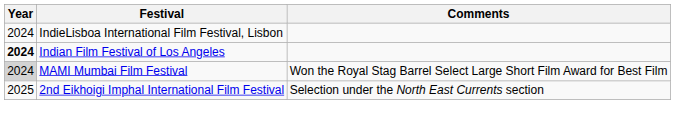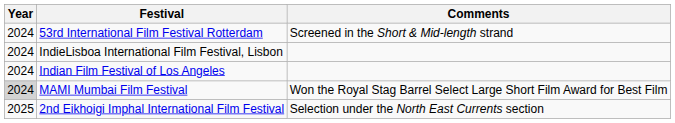 <table class="wikitable">
 <tr>
 <th>Year</th>
 <th>Festival</th>
 <th>Comments</th>
 </tr>
 <tr>
 <td>2024</td>
+<td><a href='#'>53rd International Film Festival Rotterdam</a></td>
+<td>Screened in the <em>Short & Mid-length</em> strand</td>
+</tr>
+<tr>
+<td>2024</td>
 <td>IndieLisboa International Film Festival, Lisbon</td>
 <td></td>
 </tr>
 <tr>
-<td><strong>2024</strong></td>
+<td>2024</td>
 <td><a href='#'>Indian Film Festival of Los Angeles</a></td>
 <td></td>
 </tr>
 <tr>
 <td style="background: lightgrey;">2024</td>
 <td><a href='#'>MAMI Mumbai Film Festival</a></td>
 <td>Won the Royal Stag Barrel Select Large Short Film Award for Best Film</td>
 </tr>
 <tr>
 <td>2025</td>
 <td><a href='#'>2nd Eikhoigi Imphal International Film Festival</a></td>
 <td>Selection under the <em>North East Currents</em> section</td>
 </tr>
 </table>
